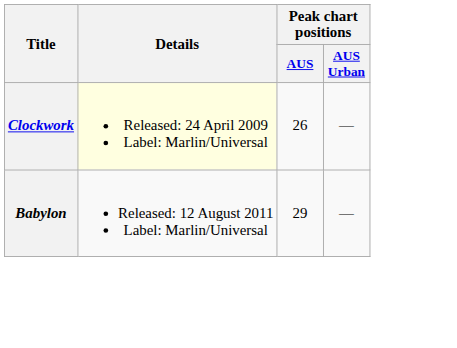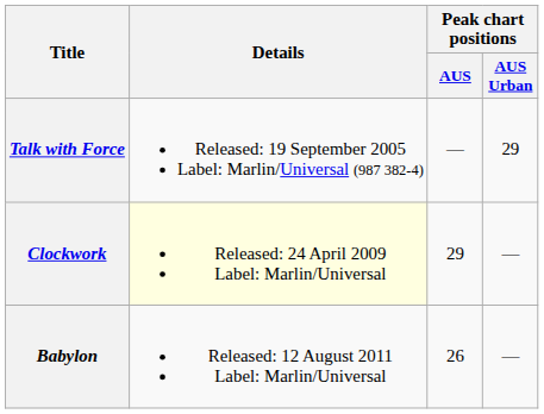 <table class="wikitable plainrowheaders" style="text-align:center;">
 <tr>
 <th scope="col" rowspan="2">Title</th>
 <th scope="col" rowspan="2">Details</th>
 <th scope="col" colspan="2">Peak chart positions</th>
 </tr>
 <tr>
 <th scope="col" style="width:3em;font-size:90%;"><a href='#'>AUS</a><br></th>
 <th scope="col" style="width:3em;font-size:90%;"><a href='#'>AUS<br>Urban</a><br></th>
 </tr>
 <tr>
+<th scope="row"><em><a href='#'>Talk with Force</a></em></th>
+<td><br><ul><li>Released: 19 September 2005</li><li>Label: Marlin/<a href='#'>Universal</a> <small>(987 382-4)</small></li></ul></td>
+<td>—</td>
+<td>29</td>
+</tr>
+<tr>
 <th scope="row"><em><a href='#'>Clockwork</a></em></th>
 <td style="background: lightyellow;"><br><ul><li>Released: 24 April 2009</li><li>Label: Marlin/Universal</li></ul></td>
-<td>26</td>
+<td>29</td>
 <td>—</td>
 </tr>
 <tr>
 <th scope="row"><em>Babylon</em></th>
 <td><br><ul><li>Released: 12 August 2011</li><li>Label: Marlin/Universal</li></ul></td>
-<td>29</td>
+<td>26</td>
 <td>—</td>
 </tr>
 </table>
